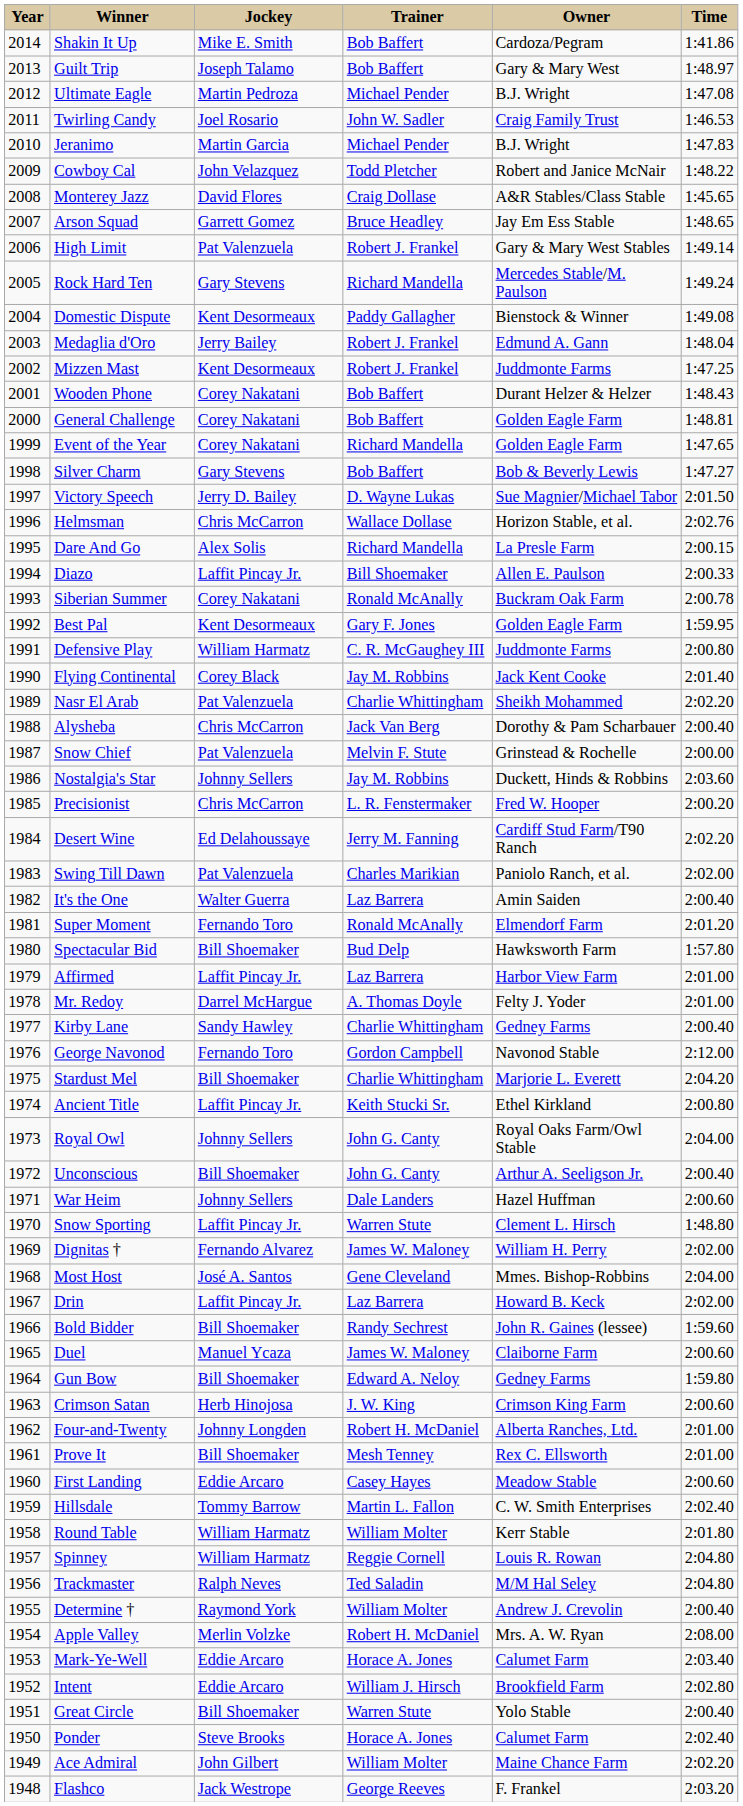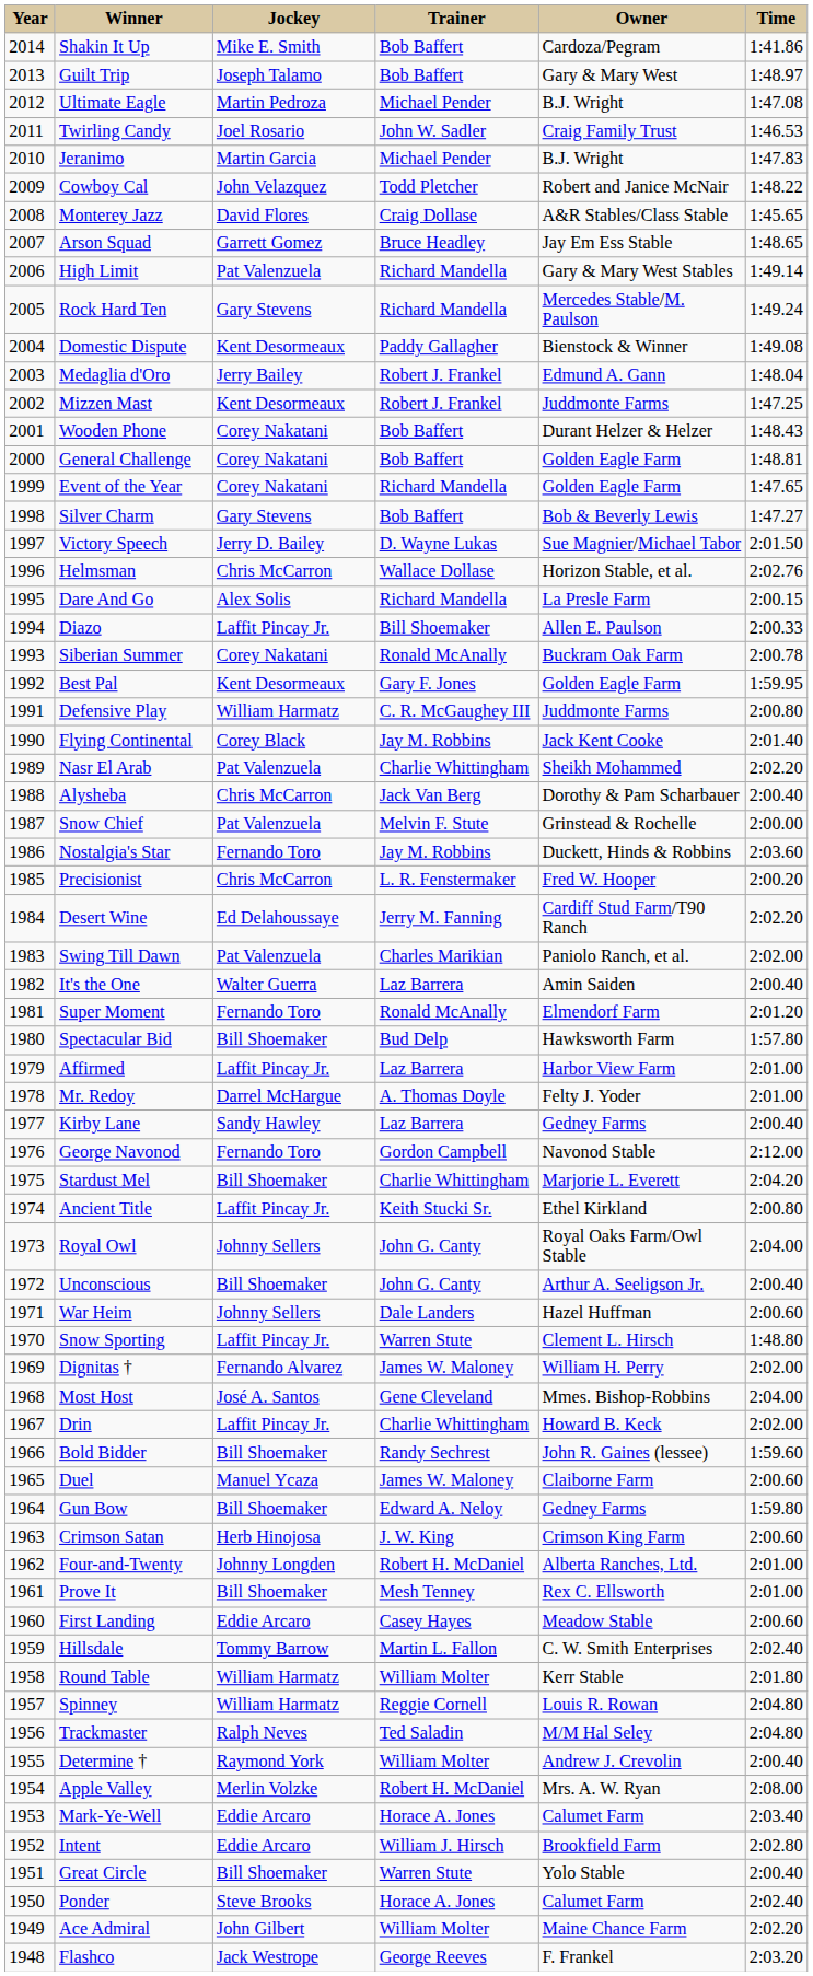 <table class="wikitable sortable">
 <tr>
 <th style="background-color:#dacaa5; width:38px">Year <br></th>
 <th style="background-color:#dacaa5; width:135px">Winner <br></th>
 <th style="background-color:#dacaa5; width:140px">Jockey <br></th>
 <th style="background-color:#dacaa5; width:140px">Trainer <br></th>
 <th style="background-color:#dacaa5; width:180px">Owner <br></th>
 <th style="background-color:#dacaa5">Time</th>
 </tr>
 <tr>
 <td>2014</td>
 <td><a href='#'>Shakin It Up</a></td>
 <td><a href='#'>Mike E. Smith</a></td>
 <td><a href='#'>Bob Baffert</a></td>
 <td>Cardoza/Pegram</td>
 <td>1:41.86</td>
 </tr>
 <tr>
 <td>2013</td>
 <td><a href='#'>Guilt Trip</a></td>
 <td><a href='#'>Joseph Talamo</a></td>
 <td><a href='#'>Bob Baffert</a></td>
 <td>Gary & Mary West</td>
 <td>1:48.97</td>
 </tr>
 <tr>
 <td>2012</td>
 <td><a href='#'>Ultimate Eagle</a></td>
 <td><a href='#'>Martin Pedroza</a></td>
 <td><a href='#'>Michael Pender</a></td>
 <td>B.J. Wright</td>
 <td>1:47.08</td>
 </tr>
 <tr>
 <td>2011</td>
 <td><a href='#'>Twirling Candy</a></td>
 <td><a href='#'>Joel Rosario</a></td>
 <td><a href='#'>John W. Sadler</a></td>
 <td><a href='#'>Craig Family Trust</a></td>
 <td>1:46.53</td>
 </tr>
 <tr>
 <td>2010</td>
 <td><a href='#'>Jeranimo</a></td>
 <td><a href='#'>Martin Garcia</a></td>
 <td><a href='#'>Michael Pender</a></td>
 <td>B.J. Wright</td>
 <td>1:47.83</td>
 </tr>
 <tr>
 <td>2009</td>
 <td><a href='#'>Cowboy Cal</a></td>
 <td><a href='#'>John Velazquez</a></td>
 <td><a href='#'>Todd Pletcher</a></td>
 <td>Robert and Janice McNair</td>
 <td>1:48.22</td>
 </tr>
 <tr>
 <td>2008</td>
 <td><a href='#'>Monterey Jazz</a></td>
 <td><a href='#'>David Flores</a></td>
 <td><a href='#'>Craig Dollase</a></td>
 <td>A&R Stables/Class Stable</td>
 <td>1:45.65</td>
 </tr>
 <tr>
 <td>2007</td>
 <td><a href='#'>Arson Squad</a></td>
 <td><a href='#'>Garrett Gomez</a></td>
 <td><a href='#'>Bruce Headley</a></td>
 <td>Jay Em Ess Stable</td>
 <td>1:48.65</td>
 </tr>
 <tr>
 <td>2006</td>
 <td><a href='#'>High Limit</a></td>
 <td><a href='#'>Pat Valenzuela</a></td>
-<td><a href='#'>Robert J. Frankel</a></td>
+<td><a href='#'>Richard Mandella</a></td>
 <td>Gary & Mary West Stables</td>
 <td>1:49.14</td>
 </tr>
 <tr>
 <td>2005</td>
 <td><a href='#'>Rock Hard Ten</a></td>
 <td><a href='#'>Gary Stevens</a></td>
 <td><a href='#'>Richard Mandella</a></td>
 <td><a href='#'>Mercedes Stable</a>/<a href='#'>M. Paulson</a></td>
 <td>1:49.24</td>
 </tr>
 <tr>
 <td>2004</td>
 <td><a href='#'>Domestic Dispute</a></td>
 <td><a href='#'>Kent Desormeaux</a></td>
 <td><a href='#'>Paddy Gallagher</a></td>
 <td>Bienstock & Winner</td>
 <td>1:49.08</td>
 </tr>
 <tr>
 <td>2003</td>
 <td><a href='#'>Medaglia d'Oro</a></td>
 <td><a href='#'>Jerry Bailey</a></td>
 <td><a href='#'>Robert J. Frankel</a></td>
 <td><a href='#'>Edmund A. Gann</a></td>
 <td>1:48.04</td>
 </tr>
 <tr>
 <td>2002</td>
 <td><a href='#'>Mizzen Mast</a></td>
 <td><a href='#'>Kent Desormeaux</a></td>
 <td><a href='#'>Robert J. Frankel</a></td>
 <td><a href='#'>Juddmonte Farms</a></td>
 <td>1:47.25</td>
 </tr>
 <tr>
 <td>2001</td>
 <td><a href='#'>Wooden Phone</a></td>
 <td><a href='#'>Corey Nakatani</a></td>
 <td><a href='#'>Bob Baffert</a></td>
 <td>Durant Helzer & Helzer</td>
 <td>1:48.43</td>
 </tr>
 <tr>
 <td>2000</td>
 <td><a href='#'>General Challenge</a></td>
 <td><a href='#'>Corey Nakatani</a></td>
 <td><a href='#'>Bob Baffert</a></td>
 <td><a href='#'>Golden Eagle Farm</a></td>
 <td>1:48.81</td>
 </tr>
 <tr>
 <td>1999</td>
 <td><a href='#'>Event of the Year</a></td>
 <td><a href='#'>Corey Nakatani</a></td>
 <td><a href='#'>Richard Mandella</a></td>
 <td><a href='#'>Golden Eagle Farm</a></td>
 <td>1:47.65</td>
 </tr>
 <tr>
 <td>1998</td>
 <td><a href='#'>Silver Charm</a></td>
 <td><a href='#'>Gary Stevens</a></td>
 <td><a href='#'>Bob Baffert</a></td>
 <td><a href='#'>Bob & Beverly Lewis</a></td>
 <td>1:47.27</td>
 </tr>
 <tr>
 <td>1997</td>
 <td><a href='#'>Victory Speech</a></td>
 <td><a href='#'>Jerry D. Bailey</a></td>
 <td><a href='#'>D. Wayne Lukas</a></td>
 <td><a href='#'>Sue Magnier</a>/<a href='#'>Michael Tabor</a></td>
 <td>2:01.50</td>
 </tr>
 <tr>
 <td>1996</td>
 <td><a href='#'>Helmsman</a></td>
 <td><a href='#'>Chris McCarron</a></td>
 <td><a href='#'>Wallace Dollase</a></td>
 <td>Horizon Stable, et al.</td>
 <td>2:02.76</td>
 </tr>
 <tr>
 <td>1995</td>
 <td><a href='#'>Dare And Go</a></td>
 <td><a href='#'>Alex Solis</a></td>
 <td><a href='#'>Richard Mandella</a></td>
 <td><a href='#'>La Presle Farm</a></td>
 <td>2:00.15</td>
 </tr>
 <tr>
 <td>1994</td>
 <td><a href='#'>Diazo</a></td>
 <td><a href='#'>Laffit Pincay Jr.</a></td>
 <td><a href='#'>Bill Shoemaker</a></td>
 <td><a href='#'>Allen E. Paulson</a></td>
 <td>2:00.33</td>
 </tr>
 <tr>
 <td>1993</td>
 <td><a href='#'>Siberian Summer</a></td>
 <td><a href='#'>Corey Nakatani</a></td>
 <td><a href='#'>Ronald McAnally</a></td>
 <td><a href='#'>Buckram Oak Farm</a></td>
 <td>2:00.78</td>
 </tr>
 <tr>
 <td>1992</td>
 <td><a href='#'>Best Pal</a></td>
 <td><a href='#'>Kent Desormeaux</a></td>
 <td><a href='#'>Gary F. Jones</a></td>
 <td><a href='#'>Golden Eagle Farm</a></td>
 <td>1:59.95</td>
 </tr>
 <tr>
 <td>1991</td>
 <td><a href='#'>Defensive Play</a></td>
 <td><a href='#'>William Harmatz</a></td>
 <td><a href='#'>C. R. McGaughey III</a></td>
 <td><a href='#'>Juddmonte Farms</a></td>
 <td>2:00.80</td>
 </tr>
 <tr>
 <td>1990</td>
 <td><a href='#'>Flying Continental</a></td>
 <td><a href='#'>Corey Black</a></td>
 <td><a href='#'>Jay M. Robbins</a></td>
 <td><a href='#'>Jack Kent Cooke</a></td>
 <td>2:01.40</td>
 </tr>
 <tr>
 <td>1989</td>
 <td><a href='#'>Nasr El Arab</a></td>
 <td><a href='#'>Pat Valenzuela</a></td>
 <td><a href='#'>Charlie Whittingham</a></td>
 <td><a href='#'>Sheikh Mohammed</a></td>
 <td>2:02.20</td>
 </tr>
 <tr>
 <td>1988</td>
 <td><a href='#'>Alysheba</a></td>
 <td><a href='#'>Chris McCarron</a></td>
 <td><a href='#'>Jack Van Berg</a></td>
 <td>Dorothy & Pam Scharbauer</td>
 <td>2:00.40</td>
 </tr>
 <tr>
 <td>1987</td>
 <td><a href='#'>Snow Chief</a></td>
 <td><a href='#'>Pat Valenzuela</a></td>
 <td><a href='#'>Melvin F. Stute</a></td>
 <td>Grinstead & Rochelle</td>
 <td>2:00.00</td>
 </tr>
 <tr>
 <td>1986</td>
 <td><a href='#'>Nostalgia's Star</a></td>
-<td><a href='#'>Johnny Sellers</a></td>
+<td><a href='#'>Fernando Toro</a></td>
 <td><a href='#'>Jay M. Robbins</a></td>
 <td>Duckett, Hinds & Robbins</td>
 <td>2:03.60</td>
 </tr>
 <tr>
 <td>1985</td>
 <td><a href='#'>Precisionist</a></td>
 <td><a href='#'>Chris McCarron</a></td>
 <td><a href='#'>L. R. Fenstermaker</a></td>
 <td><a href='#'>Fred W. Hooper</a></td>
 <td>2:00.20</td>
 </tr>
 <tr>
 <td>1984</td>
 <td><a href='#'>Desert Wine</a></td>
 <td><a href='#'>Ed Delahoussaye</a></td>
 <td><a href='#'>Jerry M. Fanning</a></td>
 <td><a href='#'>Cardiff Stud Farm</a>/T90 Ranch</td>
 <td>2:02.20</td>
 </tr>
 <tr>
 <td>1983</td>
 <td><a href='#'>Swing Till Dawn</a></td>
 <td><a href='#'>Pat Valenzuela</a></td>
 <td><a href='#'>Charles Marikian</a></td>
 <td>Paniolo Ranch, et al.</td>
 <td>2:02.00</td>
 </tr>
 <tr>
 <td>1982</td>
 <td><a href='#'>It's the One</a></td>
 <td><a href='#'>Walter Guerra</a></td>
 <td><a href='#'>Laz Barrera</a></td>
 <td>Amin Saiden</td>
 <td>2:00.40</td>
 </tr>
 <tr>
 <td>1981</td>
 <td><a href='#'>Super Moment</a></td>
 <td><a href='#'>Fernando Toro</a></td>
 <td><a href='#'>Ronald McAnally</a></td>
 <td><a href='#'>Elmendorf Farm</a></td>
 <td>2:01.20</td>
 </tr>
 <tr>
 <td>1980</td>
 <td><a href='#'>Spectacular Bid</a></td>
 <td><a href='#'>Bill Shoemaker</a></td>
 <td><a href='#'>Bud Delp</a></td>
 <td>Hawksworth Farm</td>
 <td>1:57.80</td>
 </tr>
 <tr>
 <td>1979</td>
 <td><a href='#'>Affirmed</a></td>
 <td><a href='#'>Laffit Pincay Jr.</a></td>
 <td><a href='#'>Laz Barrera</a></td>
 <td><a href='#'>Harbor View Farm</a></td>
 <td>2:01.00</td>
 </tr>
 <tr>
 <td>1978</td>
 <td><a href='#'>Mr. Redoy</a></td>
 <td><a href='#'>Darrel McHargue</a></td>
 <td><a href='#'>A. Thomas Doyle</a></td>
 <td>Felty J. Yoder</td>
 <td>2:01.00</td>
 </tr>
 <tr>
 <td>1977</td>
 <td><a href='#'>Kirby Lane</a></td>
 <td><a href='#'>Sandy Hawley</a></td>
-<td><a href='#'>Charlie Whittingham</a></td>
+<td><a href='#'>Laz Barrera</a></td>
 <td><a href='#'>Gedney Farms</a></td>
 <td>2:00.40</td>
 </tr>
 <tr>
 <td>1976</td>
 <td><a href='#'>George Navonod</a></td>
 <td><a href='#'>Fernando Toro</a></td>
 <td><a href='#'>Gordon Campbell</a></td>
 <td>Navonod Stable</td>
 <td>2:12.00</td>
 </tr>
 <tr>
 <td>1975</td>
 <td><a href='#'>Stardust Mel</a></td>
 <td><a href='#'>Bill Shoemaker</a></td>
 <td><a href='#'>Charlie Whittingham</a></td>
 <td><a href='#'>Marjorie L. Everett</a></td>
 <td>2:04.20</td>
 </tr>
 <tr>
 <td>1974</td>
 <td><a href='#'>Ancient Title</a></td>
 <td><a href='#'>Laffit Pincay Jr.</a></td>
 <td><a href='#'>Keith Stucki Sr.</a></td>
 <td>Ethel Kirkland</td>
 <td>2:00.80</td>
 </tr>
 <tr>
 <td>1973</td>
 <td><a href='#'>Royal Owl</a></td>
 <td><a href='#'>Johnny Sellers</a></td>
 <td><a href='#'>John G. Canty</a></td>
 <td>Royal Oaks Farm/Owl Stable</td>
 <td>2:04.00</td>
 </tr>
 <tr>
 <td>1972</td>
 <td><a href='#'>Unconscious</a></td>
 <td><a href='#'>Bill Shoemaker</a></td>
 <td><a href='#'>John G. Canty</a></td>
 <td><a href='#'>Arthur A. Seeligson Jr.</a></td>
 <td>2:00.40</td>
 </tr>
 <tr>
 <td>1971</td>
 <td><a href='#'>War Heim</a></td>
 <td><a href='#'>Johnny Sellers</a></td>
 <td><a href='#'>Dale Landers</a></td>
 <td>Hazel Huffman</td>
 <td>2:00.60</td>
 </tr>
 <tr>
 <td>1970</td>
 <td><a href='#'>Snow Sporting</a></td>
 <td><a href='#'>Laffit Pincay Jr.</a></td>
 <td><a href='#'>Warren Stute</a></td>
 <td><a href='#'>Clement L. Hirsch</a></td>
 <td>1:48.80</td>
 </tr>
 <tr>
 <td>1969</td>
 <td><a href='#'>Dignitas</a> †</td>
 <td><a href='#'>Fernando Alvarez</a></td>
 <td><a href='#'>James W. Maloney</a></td>
 <td><a href='#'>William H. Perry</a></td>
 <td>2:02.00</td>
 </tr>
 <tr>
 <td>1968</td>
 <td><a href='#'>Most Host</a></td>
 <td><a href='#'>José A. Santos</a></td>
 <td><a href='#'>Gene Cleveland</a></td>
 <td>Mmes. Bishop-Robbins</td>
 <td>2:04.00</td>
 </tr>
 <tr>
 <td>1967</td>
 <td><a href='#'>Drin</a></td>
 <td><a href='#'>Laffit Pincay Jr.</a></td>
-<td><a href='#'>Laz Barrera</a></td>
+<td><a href='#'>Charlie Whittingham</a></td>
 <td><a href='#'>Howard B. Keck</a></td>
 <td>2:02.00</td>
 </tr>
 <tr>
 <td>1966</td>
 <td><a href='#'>Bold Bidder</a></td>
 <td><a href='#'>Bill Shoemaker</a></td>
 <td><a href='#'>Randy Sechrest</a></td>
 <td><a href='#'>John R. Gaines</a> (lessee)</td>
 <td>1:59.60</td>
 </tr>
 <tr>
 <td>1965</td>
 <td><a href='#'>Duel</a></td>
 <td><a href='#'>Manuel Ycaza</a></td>
 <td><a href='#'>James W. Maloney</a></td>
 <td><a href='#'>Claiborne Farm</a></td>
 <td>2:00.60</td>
 </tr>
 <tr>
 <td>1964</td>
 <td><a href='#'>Gun Bow</a></td>
 <td><a href='#'>Bill Shoemaker</a></td>
 <td><a href='#'>Edward A. Neloy</a></td>
 <td><a href='#'>Gedney Farms</a></td>
 <td>1:59.80</td>
 </tr>
 <tr>
 <td>1963</td>
 <td><a href='#'>Crimson Satan</a></td>
 <td><a href='#'>Herb Hinojosa</a></td>
 <td><a href='#'>J. W. King</a></td>
 <td><a href='#'>Crimson King Farm</a></td>
 <td>2:00.60</td>
 </tr>
 <tr>
 <td>1962</td>
 <td><a href='#'>Four-and-Twenty</a></td>
 <td><a href='#'>Johnny Longden</a></td>
 <td><a href='#'>Robert H. McDaniel</a></td>
 <td><a href='#'>Alberta Ranches, Ltd.</a></td>
 <td>2:01.00</td>
 </tr>
 <tr>
 <td>1961</td>
 <td><a href='#'>Prove It</a></td>
 <td><a href='#'>Bill Shoemaker</a></td>
 <td><a href='#'>Mesh Tenney</a></td>
 <td><a href='#'>Rex C. Ellsworth</a></td>
 <td>2:01.00</td>
 </tr>
 <tr>
 <td>1960</td>
 <td><a href='#'>First Landing</a></td>
 <td><a href='#'>Eddie Arcaro</a></td>
 <td><a href='#'>Casey Hayes</a></td>
 <td><a href='#'>Meadow Stable</a></td>
 <td>2:00.60</td>
 </tr>
 <tr>
 <td>1959</td>
 <td><a href='#'>Hillsdale</a></td>
 <td><a href='#'>Tommy Barrow</a></td>
 <td><a href='#'>Martin L. Fallon</a></td>
 <td>C. W. Smith Enterprises</td>
 <td>2:02.40</td>
 </tr>
 <tr>
 <td>1958</td>
 <td><a href='#'>Round Table</a></td>
 <td><a href='#'>William Harmatz</a></td>
 <td><a href='#'>William Molter</a></td>
 <td>Kerr Stable</td>
 <td>2:01.80</td>
 </tr>
 <tr>
 <td>1957</td>
 <td><a href='#'>Spinney</a></td>
 <td><a href='#'>William Harmatz</a></td>
 <td><a href='#'>Reggie Cornell</a></td>
 <td><a href='#'>Louis R. Rowan</a></td>
 <td>2:04.80</td>
 </tr>
 <tr>
 <td>1956</td>
 <td><a href='#'>Trackmaster</a></td>
 <td><a href='#'>Ralph Neves</a></td>
 <td><a href='#'>Ted Saladin</a></td>
 <td><a href='#'>M/M Hal Seley</a></td>
 <td>2:04.80</td>
 </tr>
 <tr>
 <td>1955</td>
 <td><a href='#'>Determine</a> †</td>
 <td><a href='#'>Raymond York</a></td>
 <td><a href='#'>William Molter</a></td>
 <td><a href='#'>Andrew J. Crevolin</a></td>
 <td>2:00.40</td>
 </tr>
 <tr>
 <td>1954</td>
 <td><a href='#'>Apple Valley</a></td>
 <td><a href='#'>Merlin Volzke</a></td>
 <td><a href='#'>Robert H. McDaniel</a></td>
 <td>Mrs. A. W. Ryan</td>
 <td>2:08.00</td>
 </tr>
 <tr>
 <td>1953</td>
 <td><a href='#'>Mark-Ye-Well</a></td>
 <td><a href='#'>Eddie Arcaro</a></td>
 <td><a href='#'>Horace A. Jones</a></td>
 <td><a href='#'>Calumet Farm</a></td>
 <td>2:03.40</td>
 </tr>
 <tr>
 <td>1952</td>
 <td><a href='#'>Intent</a></td>
 <td><a href='#'>Eddie Arcaro</a></td>
 <td><a href='#'>William J. Hirsch</a></td>
 <td><a href='#'>Brookfield Farm</a></td>
 <td>2:02.80</td>
 </tr>
 <tr>
 <td>1951</td>
 <td><a href='#'>Great Circle</a></td>
 <td><a href='#'>Bill Shoemaker</a></td>
 <td><a href='#'>Warren Stute</a></td>
 <td>Yolo Stable</td>
 <td>2:00.40</td>
 </tr>
 <tr>
 <td>1950</td>
 <td><a href='#'>Ponder</a></td>
 <td><a href='#'>Steve Brooks</a></td>
 <td><a href='#'>Horace A. Jones</a></td>
 <td><a href='#'>Calumet Farm</a></td>
 <td>2:02.40</td>
 </tr>
 <tr>
 <td>1949</td>
 <td><a href='#'>Ace Admiral</a></td>
 <td><a href='#'>John Gilbert</a></td>
 <td><a href='#'>William Molter</a></td>
 <td><a href='#'>Maine Chance Farm</a></td>
 <td>2:02.20</td>
 </tr>
 <tr>
 <td>1948</td>
 <td><a href='#'>Flashco</a></td>
 <td><a href='#'>Jack Westrope</a></td>
 <td><a href='#'>George Reeves</a></td>
 <td>F. Frankel</td>
 <td>2:03.20</td>
 </tr>
 </table>
